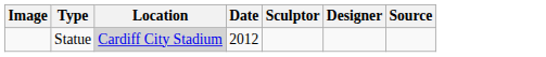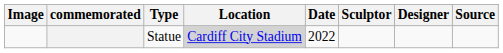 <table class="wikitable sortable">
 <tr>
 <th class="unsortable">Image</th>
+<th> commemorated</th>
 <th>Type</th>
 <th>Location</th>
 <th>Date</th>
 <th>Sculptor</th>
 <th> Designer</th>
 <th class="unsortable">Source</th>
 </tr>
 <tr>
 <td></td>
+<th></th>
 <td>Statue</td>
 <td style="background: lightgrey;"><a href='#'>Cardiff City Stadium</a></td>
-<td>2012</td>
+<td>2022</td>
 <td></td>
 <td></td>
 <td></td>
 </tr>
 </table>
